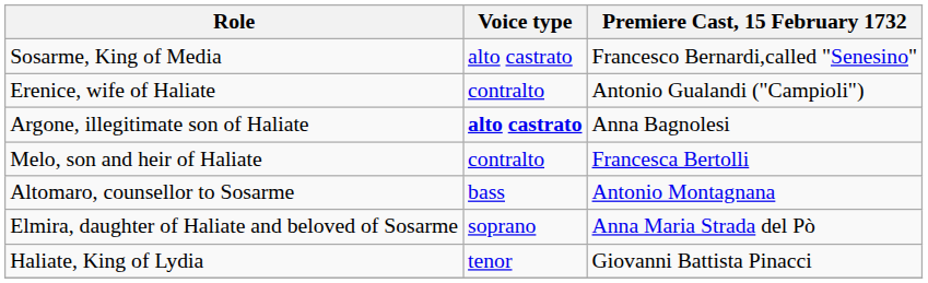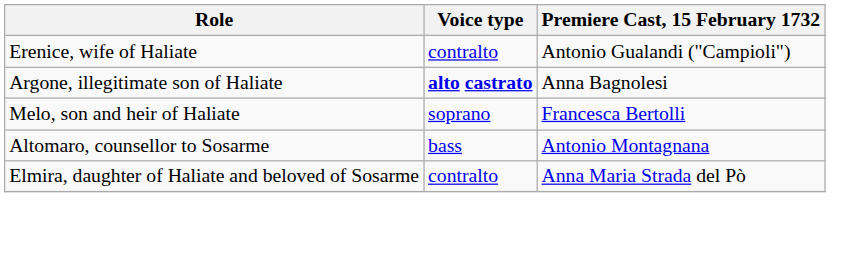 <table class="wikitable">
 <tr>
 <th>Role</th>
 <th>Voice type</th>
 <th>Premiere Cast, 15 February 1732 <br></th>
-</tr>
-<tr>
-<td>Sosarme, King of Media</td>
-<td><a href='#'>alto</a> <a href='#'>castrato</a></td>
-<td>Francesco Bernardi,called "<a href='#'>Senesino</a>"</td>
 </tr>
 <tr>
 <td>Erenice, wife of Haliate</td>
 <td><a href='#'>contralto</a></td>
 <td>Antonio Gualandi ("Campioli")</td>
 </tr>
 <tr>
 <td>Argone, illegitimate son of Haliate</td>
 <td><strong><a href='#'>alto</a> <a href='#'>castrato</a></strong></td>
 <td>Anna Bagnolesi</td>
 </tr>
 <tr>
 <td>Melo, son and heir of Haliate</td>
-<td><a href='#'>contralto</a></td>
+<td><a href='#'>soprano</a></td>
 <td><a href='#'>Francesca Bertolli</a></td>
 </tr>
 <tr>
 <td>Altomaro, counsellor to Sosarme</td>
 <td><a href='#'>bass</a></td>
 <td><a href='#'>Antonio Montagnana</a></td>
 </tr>
 <tr>
 <td>Elmira, daughter of Haliate and beloved of Sosarme</td>
-<td><a href='#'>soprano</a></td>
+<td><a href='#'>contralto</a></td>
 <td><a href='#'>Anna Maria Strada</a> del Pò</td>
-</tr>
-<tr>
-<td>Haliate, King of Lydia</td>
-<td><a href='#'>tenor</a></td>
-<td>Giovanni Battista Pinacci</td>
 </tr>
 <tr>
 </tr>
 </table>
